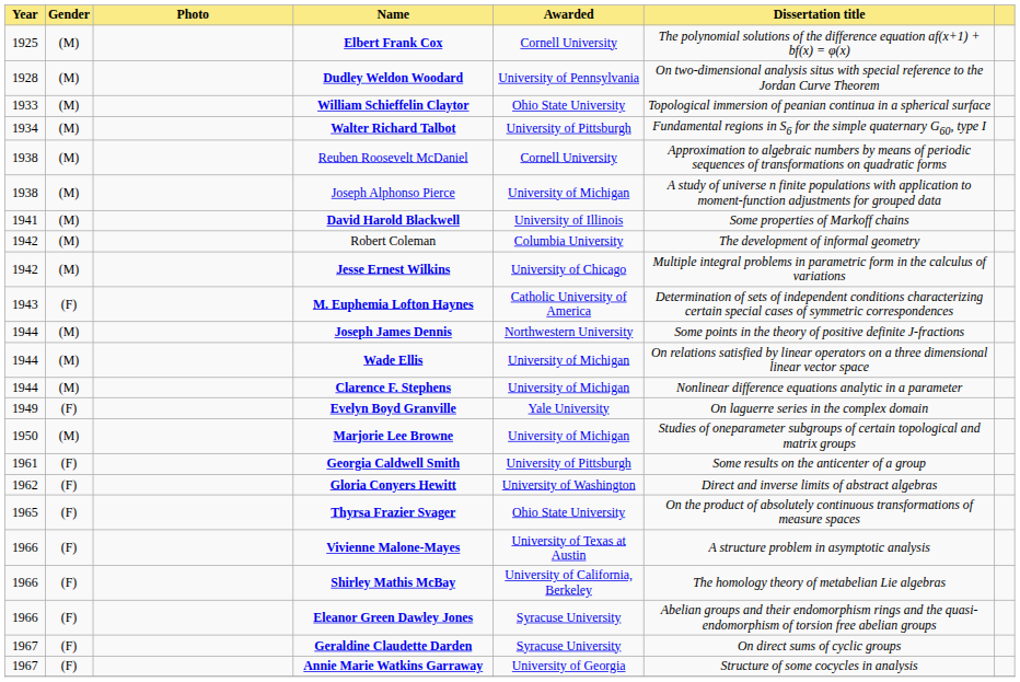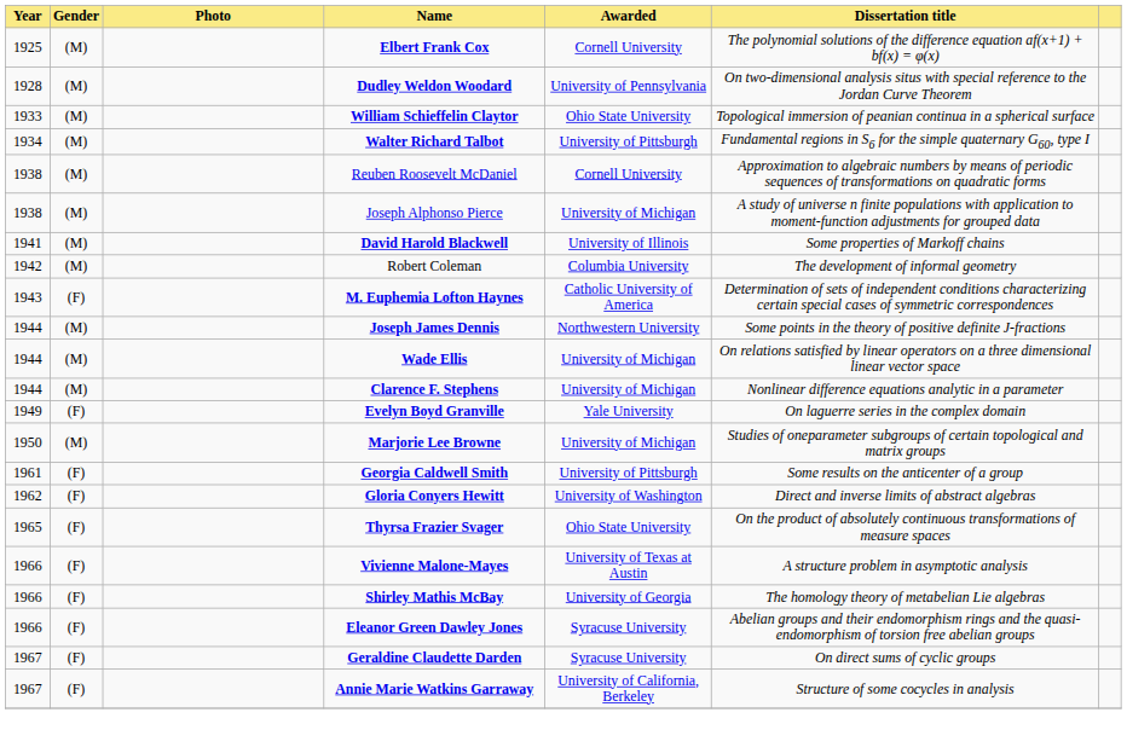 <table class="wikitable sortable" style="text-align:center;">
 <tr>
 <th scope="col" style="width:4%; background:#FAEB86">Year</th>
 <th scope="col" style="width:4%; background:#FAEB86">Gender</th>
 <th scope="col" style="width:20%; background:#FAEB86">Photo</th>
 <th scope="col" style="width:20%; background:#FAEB86">Name</th>
 <th scope="col" style="width:15%; background:#FAEB86">Awarded</th>
 <th scope="col" style="width:35%; background:#FAEB86">Dissertation title</th>
 <th scope="col" style="width:2%; background:#FAEB86" class="unsortable"></th>
 </tr>
 <tr b>
 <td>1925</td>
 <td>(M)</td>
 <td></td>
 <td><strong><a href='#'>Elbert Frank Cox</a></strong></td>
 <td><a href='#'>Cornell University</a></td>
 <td><em>The polynomial solutions of the difference equation af(x+1) + bf(x) = φ(x)</em></td>
 <td></td>
 </tr>
 <tr>
 <td>1928</td>
 <td>(M)</td>
 <td></td>
 <td><strong><a href='#'>Dudley Weldon Woodard</a></strong></td>
 <td><a href='#'>University of Pennsylvania</a></td>
 <td><em>On two-dimensional analysis situs with special reference to the Jordan Curve Theorem</em></td>
 <td></td>
 </tr>
 <tr>
 <td>1933</td>
 <td>(M)</td>
 <td></td>
 <td><strong><a href='#'>William Schieffelin Claytor</a></strong></td>
 <td><a href='#'>Ohio State University</a></td>
 <td><em>Topological immersion of peanian continua in a spherical surface</em></td>
 <td></td>
 </tr>
 <tr>
 <td>1934</td>
 <td>(M)</td>
 <td></td>
 <td><strong><a href='#'>Walter Richard Talbot</a></strong></td>
 <td><a href='#'>University of Pittsburgh</a></td>
 <td><em>Fundamental regions in S<sub>6</sub> for the simple quaternary G<sub>60</sub>, type I</em></td>
 <td></td>
 </tr>
 <tr>
 <td>1938</td>
 <td>(M)</td>
 <td></td>
 <td><a href='#'>Reuben Roosevelt McDaniel</a></td>
 <td><a href='#'>Cornell University</a></td>
 <td><em>Approximation to algebraic numbers by means of periodic sequences of transformations on quadratic forms</em></td>
 <td></td>
 </tr>
 <tr>
 <td>1938</td>
 <td>(M)</td>
 <td></td>
 <td><a href='#'>Joseph Alphonso Pierce</a></td>
 <td><a href='#'>University of Michigan</a></td>
 <td><em>A study of universe n finite populations with application to moment-function adjustments for grouped data</em></td>
 <td></td>
 </tr>
 <tr>
 <td>1941</td>
 <td>(M)</td>
 <td></td>
 <td><strong><a href='#'>David Harold Blackwell</a></strong></td>
 <td><a href='#'>University of Illinois</a></td>
 <td><em>Some properties of Markoff chains</em></td>
 <td></td>
 </tr>
 <tr>
 <td>1942</td>
 <td>(M)</td>
 <td></td>
 <td>Robert Coleman</td>
 <td><a href='#'>Columbia University</a></td>
 <td><em>The development of informal geometry</em></td>
-<td></td>
-</tr>
-<tr>
-<td>1942</td>
-<td>(M)</td>
-<td></td>
-<td><strong><a href='#'>Jesse Ernest Wilkins</a></strong></td>
-<td><a href='#'>University of Chicago</a></td>
-<td><em>Multiple integral problems in parametric form in the calculus of variations</em></td>
 <td></td>
 </tr>
 <tr>
 <td>1943</td>
 <td>(F)</td>
 <td></td>
 <td><strong><a href='#'>M. Euphemia Lofton Haynes</a></strong></td>
 <td><a href='#'>Catholic University of America</a></td>
 <td><em>Determination of sets of independent conditions characterizing certain special cases of symmetric correspondences</em></td>
 <td></td>
 </tr>
 <tr>
 <td>1944</td>
 <td>(M)</td>
 <td></td>
 <td><strong><a href='#'>Joseph James Dennis</a></strong></td>
 <td><a href='#'>Northwestern University</a></td>
 <td><em>Some points in the theory of positive definite J-fractions</em></td>
 <td></td>
 </tr>
 <tr>
 <td>1944</td>
 <td>(M)</td>
 <td></td>
 <td><strong><a href='#'>Wade Ellis</a></strong></td>
 <td><a href='#'>University of Michigan</a></td>
 <td><em>On relations satisfied by linear operators on a three dimensional linear vector space</em></td>
 <td></td>
 </tr>
 <tr>
 <td>1944</td>
 <td>(M)</td>
 <td></td>
 <td><strong><a href='#'>Clarence F. Stephens</a></strong></td>
 <td><a href='#'>University of Michigan</a></td>
 <td><em>Nonlinear difference equations analytic in a parameter</em></td>
 <td></td>
 </tr>
 <tr>
 <td>1949</td>
 <td>(F)</td>
 <td></td>
 <td><strong><a href='#'>Evelyn Boyd Granville</a></strong></td>
 <td><a href='#'>Yale University</a></td>
 <td><em>On laguerre series in the complex domain</em></td>
 <td></td>
 </tr>
 <tr>
 <td>1950</td>
 <td>(M)</td>
 <td></td>
 <td><strong><a href='#'>Marjorie Lee Browne</a></strong></td>
 <td><a href='#'>University of Michigan</a></td>
 <td><em>Studies of oneparameter subgroups of certain topological and matrix groups</em></td>
 <td></td>
 </tr>
 <tr>
 <td>1961</td>
 <td>(F)</td>
 <td></td>
 <td><strong><a href='#'>Georgia Caldwell Smith</a></strong></td>
 <td><a href='#'>University of Pittsburgh</a></td>
 <td><em>Some results on the anticenter of a group</em></td>
 <td></td>
 </tr>
 <tr>
 <td>1962</td>
 <td>(F)</td>
 <td></td>
 <td><strong><a href='#'>Gloria Conyers Hewitt</a></strong></td>
 <td><a href='#'>University of Washington</a></td>
 <td><em>Direct and inverse limits of abstract algebras</em></td>
 <td></td>
 </tr>
 <tr>
 <td>1965</td>
 <td>(F)</td>
 <td></td>
 <td><strong><a href='#'>Thyrsa Frazier Svager</a></strong></td>
 <td><a href='#'>Ohio State University</a></td>
 <td><em>On the product of absolutely continuous transformations of measure spaces</em></td>
 <td></td>
 </tr>
 <tr>
 <td>1966</td>
 <td>(F)</td>
 <td></td>
 <td><strong><a href='#'>Vivienne Malone-Mayes</a></strong></td>
 <td><a href='#'>University of Texas at Austin</a></td>
 <td><em>A structure problem in asymptotic analysis</em></td>
 <td></td>
 </tr>
 <tr>
 <td>1966</td>
 <td>(F)</td>
 <td></td>
 <td><strong><a href='#'>Shirley Mathis McBay</a></strong></td>
-<td><a href='#'>University of California, Berkeley</a></td>
+<td><a href='#'>University of Georgia</a></td>
 <td><em>The homology theory of metabelian Lie algebras</em></td>
 <td></td>
 </tr>
 <tr>
 <td>1966</td>
 <td>(F)</td>
 <td></td>
 <td><strong><a href='#'>Eleanor Green Dawley Jones</a></strong></td>
 <td><a href='#'>Syracuse University</a></td>
 <td><em>Abelian groups and their endomorphism rings and the quasi-endomorphism of torsion free abelian groups</em></td>
 <td></td>
 </tr>
 <tr>
 <td>1967</td>
 <td>(F)</td>
 <td></td>
 <td><strong><a href='#'>Geraldine Claudette Darden</a></strong></td>
 <td><a href='#'>Syracuse University</a></td>
 <td><em>On direct sums of cyclic groups</em></td>
 <td></td>
 </tr>
 <tr>
 <td>1967</td>
 <td>(F)</td>
 <td></td>
 <td><strong><a href='#'>Annie Marie Watkins Garraway</a></strong></td>
-<td><a href='#'>University of Georgia</a></td>
+<td><a href='#'>University of California, Berkeley</a></td>
 <td><em>Structure of some cocycles in analysis</em></td>
 <td></td>
 </tr>
 <tr>
 </tr>
 </table>
